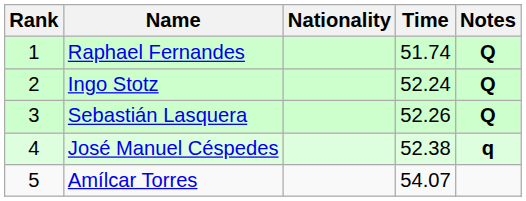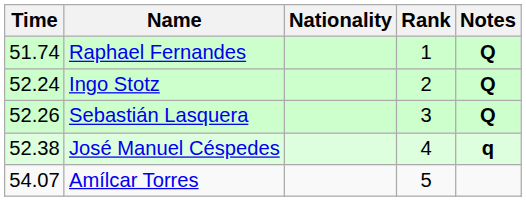 <table class="wikitable sortable" style="text-align:center">
 <tr>
-<th>Rank</th>
+<th>Time</th>
 <th>Name</th>
 <th>Nationality</th>
-<th>Time</th>
+<th>Rank</th>
 <th>Notes</th>
 </tr>
 <tr bgcolor=ccffcc>
-<td align=center>1</td>
+<td>51.74</td>
 <td align=left><a href='#'>Raphael Fernandes</a></td>
 <td align=left></td>
-<td>51.74</td>
+<td align=center>1</td>
 <td><strong>Q</strong></td>
 </tr>
 <tr bgcolor=ccffcc>
-<td align=center>2</td>
+<td>52.24</td>
 <td align=left><a href='#'>Ingo Stotz</a></td>
 <td align=left></td>
-<td>52.24</td>
+<td align=center>2</td>
 <td><strong>Q</strong></td>
 </tr>
 <tr bgcolor=ccffcc>
-<td align=center>3</td>
+<td>52.26</td>
 <td align=left><a href='#'>Sebastián Lasquera</a></td>
 <td align=left></td>
-<td>52.26</td>
+<td align=center>3</td>
 <td><strong>Q</strong></td>
 </tr>
 <tr bgcolor=ddffdd>
-<td align=center>4</td>
+<td>52.38</td>
 <td align=left><a href='#'>José Manuel Céspedes</a></td>
 <td align=left></td>
-<td>52.38</td>
+<td align=center>4</td>
 <td><strong>q</strong></td>
 </tr>
 <tr>
-<td align=center>5</td>
+<td>54.07</td>
 <td align=left><a href='#'>Amílcar Torres</a></td>
 <td align=left></td>
-<td>54.07</td>
+<td align=center>5</td>
 <td></td>
 </tr>
 </table>
